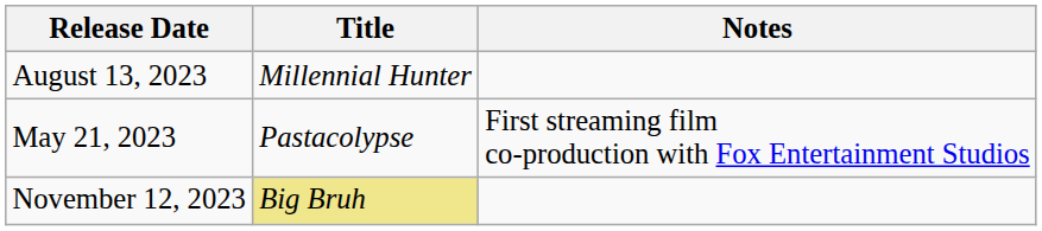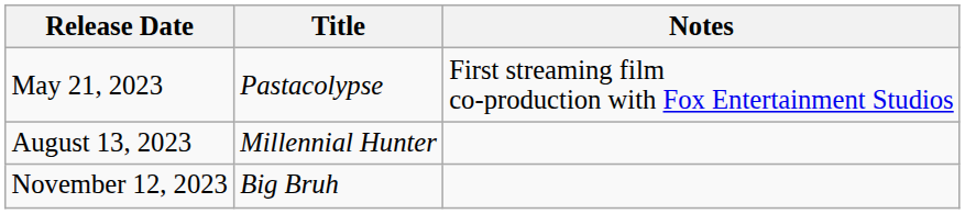 <table class="wikitable sortable">
 <tr>
 <th>Release Date</th>
 <th>Title</th>
 <th>Notes</th>
 </tr>
 <tr>
+<td>May 21, 2023</td>
+<td><em>Pastacolypse</em></td>
+<td>First streaming film<br>co-production with <a href='#'>Fox Entertainment Studios</a></td>
+</tr>
+<tr>
 <td>August 13, 2023</td>
 <td><em>Millennial Hunter</em></td>
 <td></td>
 </tr>
 <tr>
-<td>May 21, 2023</td>
-<td><em>Pastacolypse</em></td>
-<td>First streaming film<br>co-production with <a href='#'>Fox Entertainment Studios</a></td>
-</tr>
-<tr>
 <td>November 12, 2023</td>
-<td style="background: khaki;"><em>Big Bruh</em></td>
+<td><em>Big Bruh</em></td>
 <td></td>
 </tr>
 </table>
